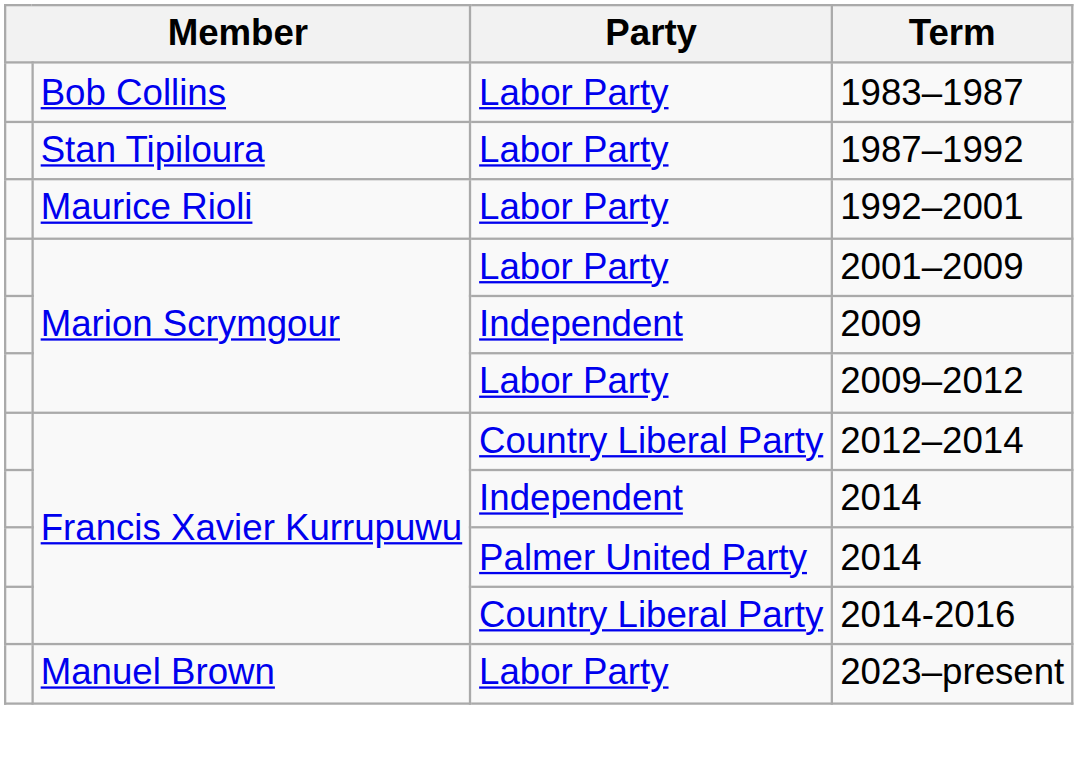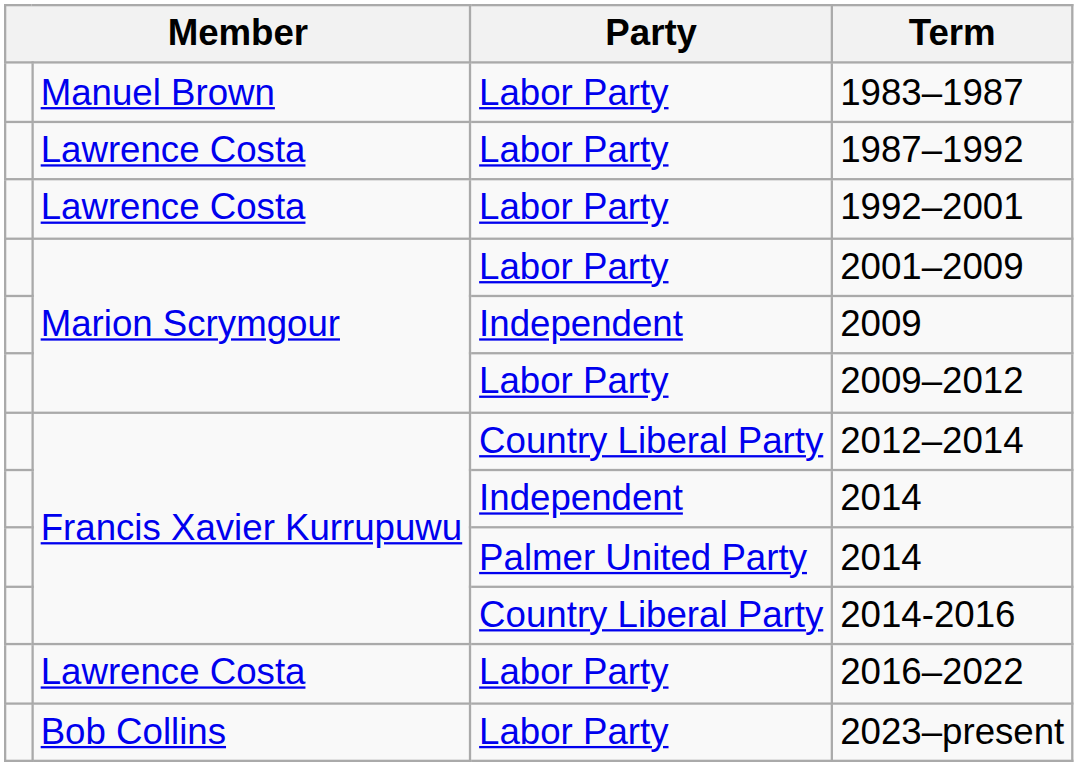 <table class="wikitable">
 <tr>
 <th colspan="2">Member</th>
 <th>Party</th>
 <th>Term</th>
 </tr>
 <tr>
 <td> </td>
-<td><a href='#'>Bob Collins</a></td>
+<td><a href='#'>Manuel Brown</a></td>
 <td><a href='#'>Labor Party</a></td>
 <td>1983–1987</td>
 </tr>
 <tr>
 <td> </td>
-<td><a href='#'>Stan Tipiloura</a></td>
+<td><a href='#'>Lawrence Costa</a></td>
 <td><a href='#'>Labor Party</a></td>
 <td>1987–1992</td>
 </tr>
 <tr>
 <td> </td>
-<td><a href='#'>Maurice Rioli</a></td>
+<td><a href='#'>Lawrence Costa</a></td>
 <td><a href='#'>Labor Party</a></td>
 <td>1992–2001</td>
 </tr>
 <tr>
 <td> </td>
 <td rowspan="3"><a href='#'>Marion Scrymgour</a></td>
 <td><a href='#'>Labor Party</a></td>
 <td>2001–2009</td>
 </tr>
 <tr>
 <td> </td>
 <td><a href='#'>Independent</a></td>
 <td>2009</td>
 </tr>
 <tr>
 <td> </td>
 <td><a href='#'>Labor Party</a></td>
 <td>2009–2012</td>
 </tr>
 <tr>
 <td> </td>
 <td rowspan="4"><a href='#'>Francis Xavier Kurrupuwu</a></td>
 <td><a href='#'>Country Liberal Party</a></td>
 <td>2012–2014</td>
 </tr>
 <tr>
 <td> </td>
 <td><a href='#'>Independent</a></td>
 <td>2014</td>
 </tr>
 <tr>
 <td> </td>
 <td><a href='#'>Palmer United Party</a></td>
 <td>2014</td>
 </tr>
 <tr>
 <td> </td>
 <td><a href='#'>Country Liberal Party</a></td>
 <td>2014-2016</td>
 </tr>
 <tr>
 <td> </td>
-<td><a href='#'>Manuel Brown</a></td>
+<td><a href='#'>Lawrence Costa</a></td>
+<td><a href='#'>Labor Party</a></td>
+<td>2016–2022</td>
+</tr>
+<tr>
+<td> </td>
+<td><a href='#'>Bob Collins</a></td>
 <td><a href='#'>Labor Party</a></td>
 <td>2023–present</td>
 </tr>
 </table>
